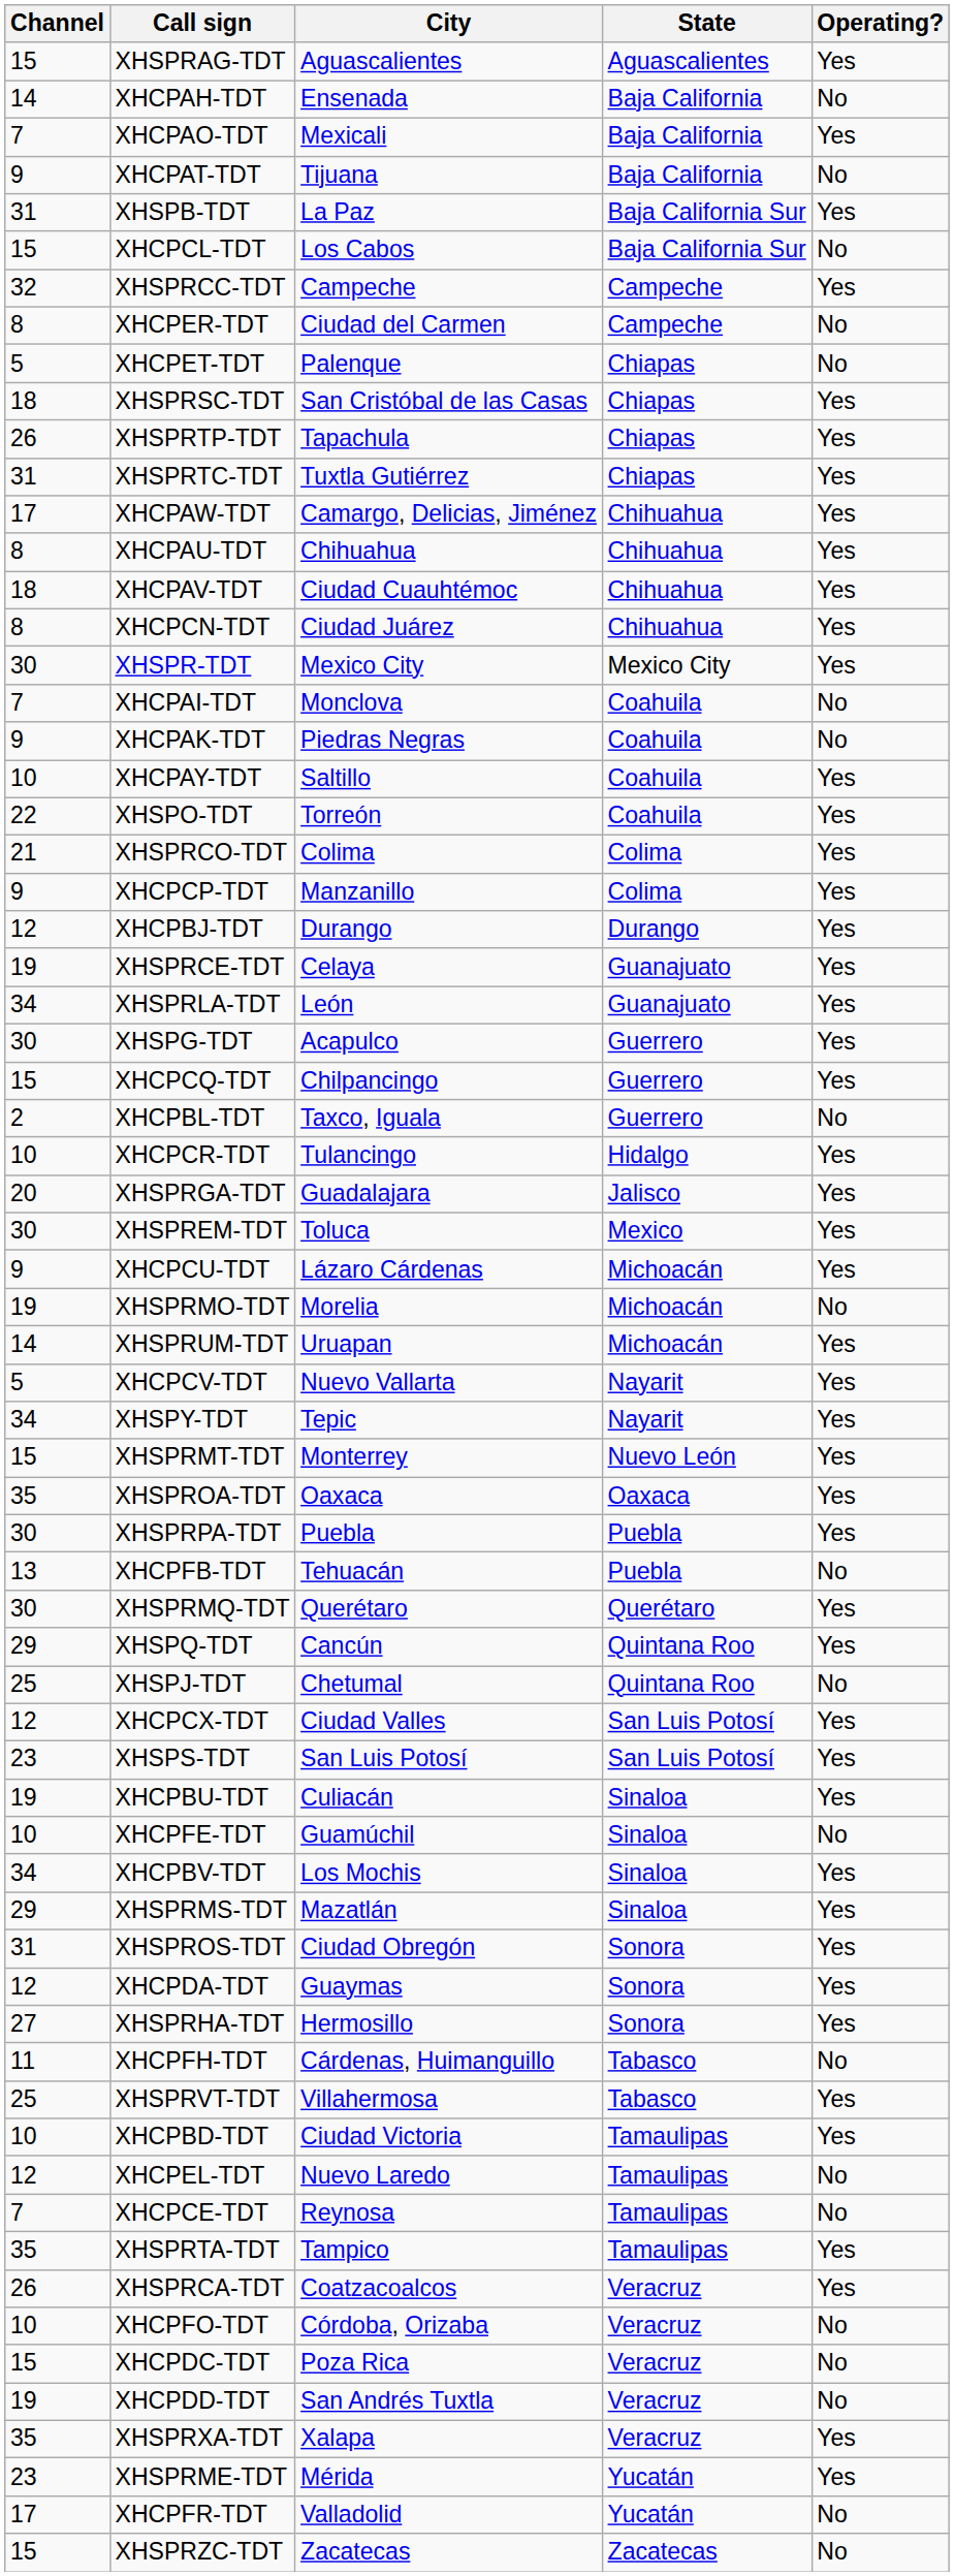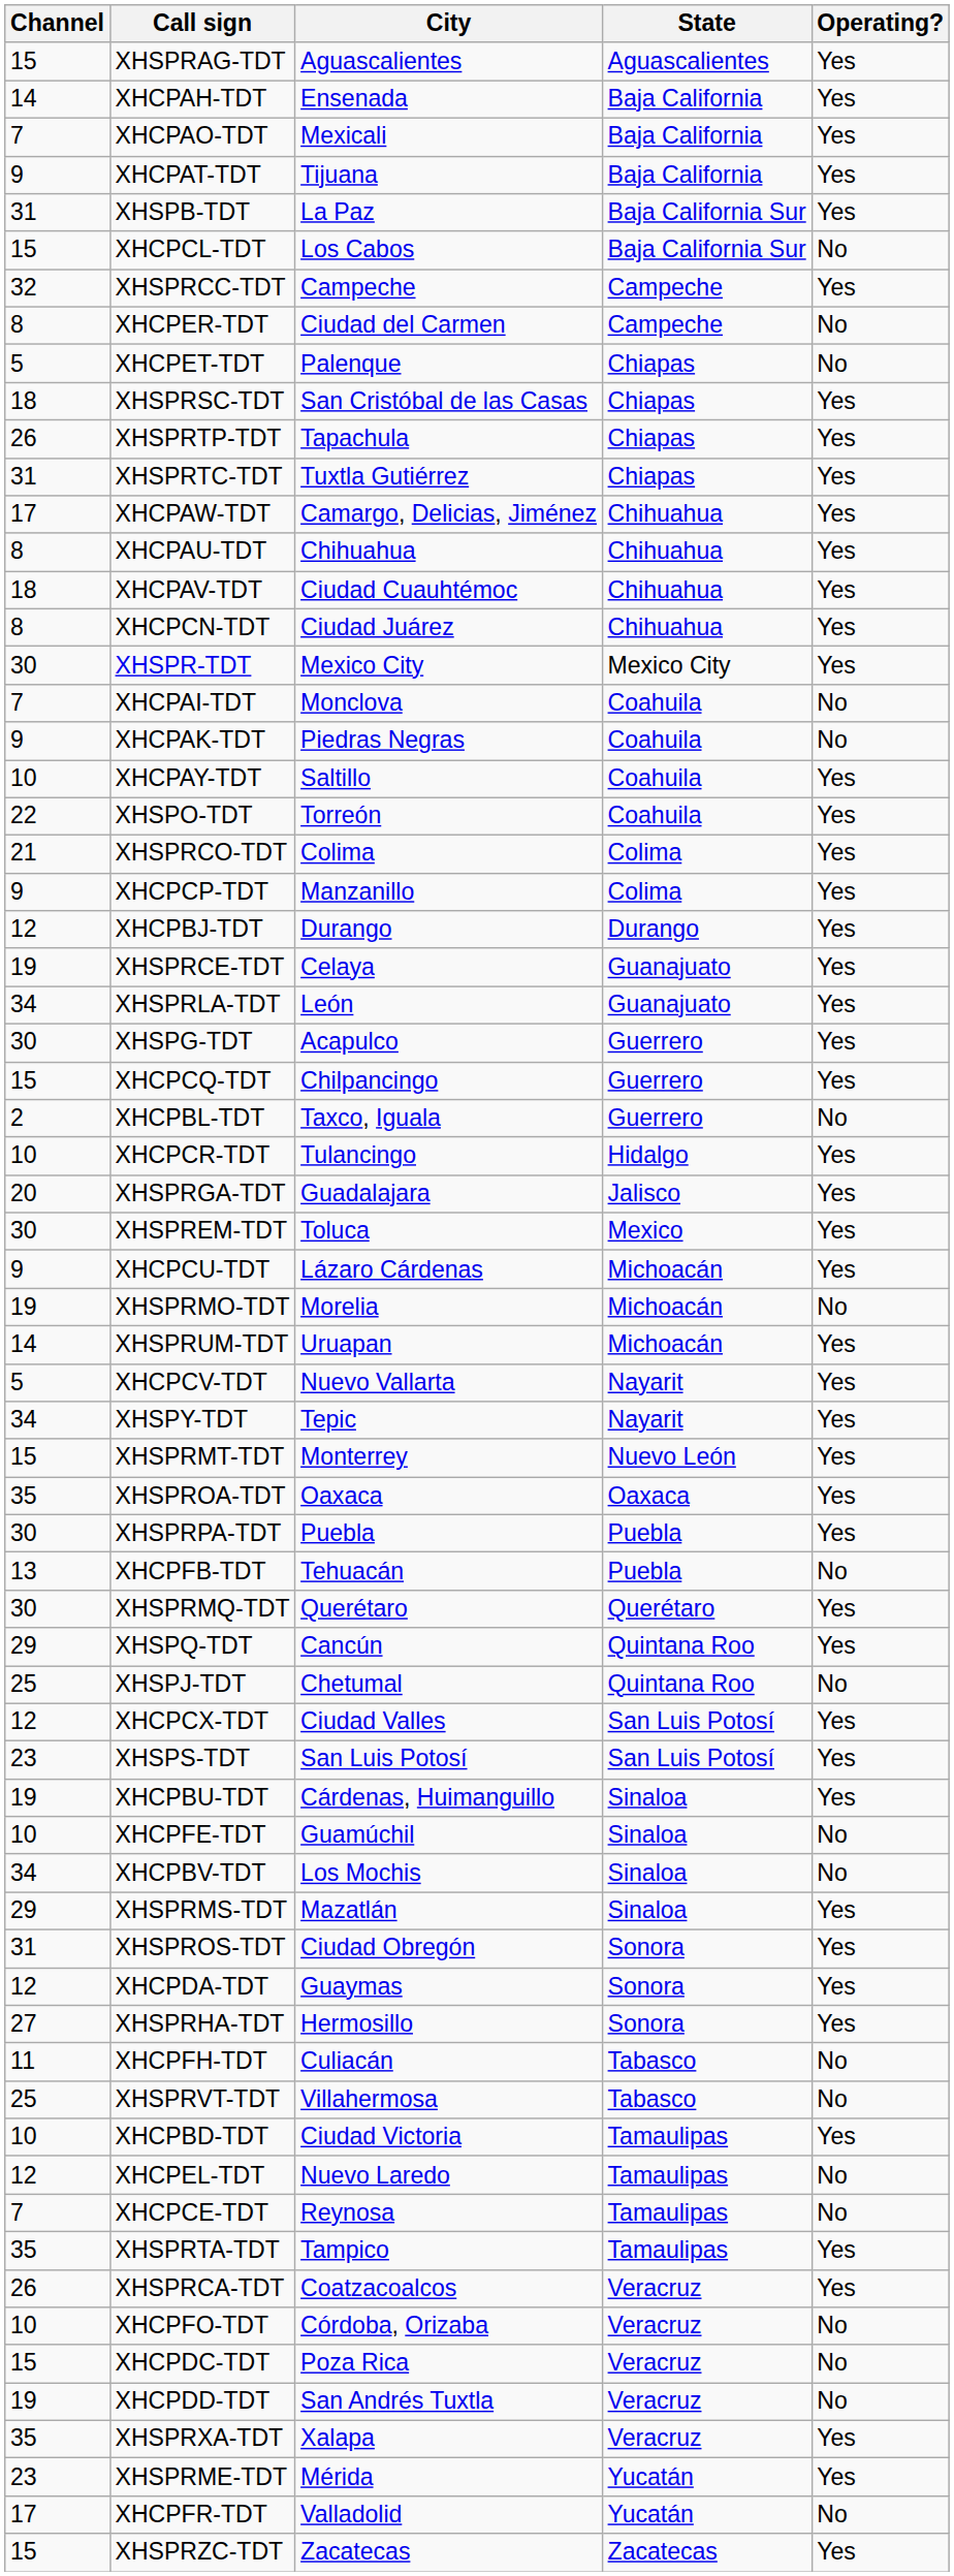 <table class="wikitable sortable">
 <tr>
 <th>Channel</th>
 <th>Call sign</th>
 <th>City</th>
 <th>State</th>
 <th>Operating?</th>
 </tr>
 <tr>
 <td>15</td>
 <td>XHSPRAG-TDT</td>
 <td><a href='#'>Aguascalientes</a></td>
 <td><a href='#'>Aguascalientes</a></td>
 <td>Yes</td>
 </tr>
 <tr>
 <td>14</td>
 <td>XHCPAH-TDT</td>
 <td><a href='#'>Ensenada</a></td>
 <td><a href='#'>Baja California</a></td>
-<td>No</td>
+<td>Yes</td>
 </tr>
 <tr>
 <td>7</td>
 <td>XHCPAO-TDT</td>
 <td><a href='#'>Mexicali</a></td>
 <td><a href='#'>Baja California</a></td>
 <td>Yes</td>
 </tr>
 <tr>
 <td>9</td>
 <td>XHCPAT-TDT</td>
 <td><a href='#'>Tijuana</a></td>
 <td><a href='#'>Baja California</a></td>
-<td>No</td>
+<td>Yes</td>
 </tr>
 <tr>
 <td>31</td>
 <td>XHSPB-TDT</td>
 <td><a href='#'>La Paz</a></td>
 <td><a href='#'>Baja California Sur</a></td>
 <td>Yes</td>
 </tr>
 <tr>
 <td>15</td>
 <td>XHCPCL-TDT</td>
 <td><a href='#'>Los Cabos</a></td>
 <td><a href='#'>Baja California Sur</a></td>
 <td>No</td>
 </tr>
 <tr>
 <td>32</td>
 <td>XHSPRCC-TDT</td>
 <td><a href='#'>Campeche</a></td>
 <td><a href='#'>Campeche</a></td>
 <td>Yes</td>
 </tr>
 <tr>
 <td>8</td>
 <td>XHCPER-TDT</td>
 <td><a href='#'>Ciudad del Carmen</a></td>
 <td><a href='#'>Campeche</a></td>
 <td>No</td>
 </tr>
 <tr>
 <td>5</td>
 <td>XHCPET-TDT</td>
 <td><a href='#'>Palenque</a></td>
 <td><a href='#'>Chiapas</a></td>
 <td>No</td>
 </tr>
 <tr>
 <td>18</td>
 <td>XHSPRSC-TDT</td>
 <td><a href='#'>San Cristóbal de las Casas</a></td>
 <td><a href='#'>Chiapas</a></td>
 <td>Yes</td>
 </tr>
 <tr>
 <td>26</td>
 <td>XHSPRTP-TDT</td>
 <td><a href='#'>Tapachula</a></td>
 <td><a href='#'>Chiapas</a></td>
 <td>Yes</td>
 </tr>
 <tr>
 <td>31</td>
 <td>XHSPRTC-TDT</td>
 <td><a href='#'>Tuxtla Gutiérrez</a></td>
 <td><a href='#'>Chiapas</a></td>
 <td>Yes</td>
 </tr>
 <tr>
 <td>17</td>
 <td>XHCPAW-TDT</td>
 <td><a href='#'>Camargo</a>, <a href='#'>Delicias</a>, <a href='#'>Jiménez</a></td>
 <td><a href='#'>Chihuahua</a></td>
 <td>Yes</td>
 </tr>
 <tr>
 <td>8</td>
 <td>XHCPAU-TDT</td>
 <td><a href='#'>Chihuahua</a></td>
 <td><a href='#'>Chihuahua</a></td>
 <td>Yes</td>
 </tr>
 <tr>
 <td>18</td>
 <td>XHCPAV-TDT</td>
 <td><a href='#'>Ciudad Cuauhtémoc</a></td>
 <td><a href='#'>Chihuahua</a></td>
 <td>Yes</td>
 </tr>
 <tr>
 <td>8</td>
 <td>XHCPCN-TDT</td>
 <td><a href='#'>Ciudad Juárez</a></td>
 <td><a href='#'>Chihuahua</a></td>
 <td>Yes</td>
 </tr>
 <tr>
 <td>30</td>
 <td><a href='#'>XHSPR-TDT</a></td>
 <td><a href='#'>Mexico City</a></td>
 <td>Mexico City</td>
 <td>Yes</td>
 </tr>
 <tr>
 <td>7</td>
 <td>XHCPAI-TDT</td>
 <td><a href='#'>Monclova</a></td>
 <td><a href='#'>Coahuila</a></td>
 <td>No</td>
 </tr>
 <tr>
 <td>9</td>
 <td>XHCPAK-TDT</td>
 <td><a href='#'>Piedras Negras</a></td>
 <td><a href='#'>Coahuila</a></td>
 <td>No</td>
 </tr>
 <tr>
 <td>10</td>
 <td>XHCPAY-TDT</td>
 <td><a href='#'>Saltillo</a></td>
 <td><a href='#'>Coahuila</a></td>
 <td>Yes</td>
 </tr>
 <tr>
 <td>22</td>
 <td>XHSPO-TDT</td>
 <td><a href='#'>Torreón</a></td>
 <td><a href='#'>Coahuila</a></td>
 <td>Yes</td>
 </tr>
 <tr>
 <td>21</td>
 <td>XHSPRCO-TDT</td>
 <td><a href='#'>Colima</a></td>
 <td><a href='#'>Colima</a></td>
 <td>Yes</td>
 </tr>
 <tr>
 <td>9</td>
 <td>XHCPCP-TDT</td>
 <td><a href='#'>Manzanillo</a></td>
 <td><a href='#'>Colima</a></td>
 <td>Yes</td>
 </tr>
 <tr>
 <td>12</td>
 <td>XHCPBJ-TDT</td>
 <td><a href='#'>Durango</a></td>
 <td><a href='#'>Durango</a></td>
 <td>Yes</td>
 </tr>
 <tr>
 <td>19</td>
 <td>XHSPRCE-TDT</td>
 <td><a href='#'>Celaya</a></td>
 <td><a href='#'>Guanajuato</a></td>
 <td>Yes</td>
 </tr>
 <tr>
 <td>34</td>
 <td>XHSPRLA-TDT</td>
 <td><a href='#'>León</a></td>
 <td><a href='#'>Guanajuato</a></td>
 <td>Yes</td>
 </tr>
 <tr>
 <td>30</td>
 <td>XHSPG-TDT</td>
 <td><a href='#'>Acapulco</a></td>
 <td><a href='#'>Guerrero</a></td>
 <td>Yes</td>
 </tr>
 <tr>
 <td>15</td>
 <td>XHCPCQ-TDT</td>
 <td><a href='#'>Chilpancingo</a></td>
 <td><a href='#'>Guerrero</a></td>
 <td>Yes</td>
 </tr>
 <tr>
 <td>2</td>
 <td>XHCPBL-TDT</td>
 <td><a href='#'>Taxco</a>, <a href='#'>Iguala</a></td>
 <td><a href='#'>Guerrero</a></td>
 <td>No</td>
 </tr>
 <tr>
 <td>10</td>
 <td>XHCPCR-TDT</td>
 <td><a href='#'>Tulancingo</a></td>
 <td><a href='#'>Hidalgo</a></td>
 <td>Yes</td>
 </tr>
 <tr>
 <td>20</td>
 <td>XHSPRGA-TDT</td>
 <td><a href='#'>Guadalajara</a></td>
 <td><a href='#'>Jalisco</a></td>
 <td>Yes</td>
 </tr>
 <tr>
 <td>30</td>
 <td>XHSPREM-TDT</td>
 <td><a href='#'>Toluca</a></td>
 <td><a href='#'>Mexico</a></td>
 <td>Yes</td>
 </tr>
 <tr>
 <td>9</td>
 <td>XHCPCU-TDT</td>
 <td><a href='#'>Lázaro Cárdenas</a></td>
 <td><a href='#'>Michoacán</a></td>
 <td>Yes</td>
 </tr>
 <tr>
 <td>19</td>
 <td>XHSPRMO-TDT</td>
 <td><a href='#'>Morelia</a></td>
 <td><a href='#'>Michoacán</a></td>
 <td>No</td>
 </tr>
 <tr>
 <td>14</td>
 <td>XHSPRUM-TDT</td>
 <td><a href='#'>Uruapan</a></td>
 <td><a href='#'>Michoacán</a></td>
 <td>Yes</td>
 </tr>
 <tr>
 <td>5</td>
 <td>XHCPCV-TDT</td>
 <td><a href='#'>Nuevo Vallarta</a></td>
 <td><a href='#'>Nayarit</a></td>
 <td>Yes</td>
 </tr>
 <tr>
 <td>34</td>
 <td>XHSPY-TDT</td>
 <td><a href='#'>Tepic</a></td>
 <td><a href='#'>Nayarit</a></td>
 <td>Yes</td>
 </tr>
 <tr>
 <td>15</td>
 <td>XHSPRMT-TDT</td>
 <td><a href='#'>Monterrey</a></td>
 <td><a href='#'>Nuevo León</a></td>
 <td>Yes</td>
 </tr>
 <tr>
 <td>35</td>
 <td>XHSPROA-TDT</td>
 <td><a href='#'>Oaxaca</a></td>
 <td><a href='#'>Oaxaca</a></td>
 <td>Yes</td>
 </tr>
 <tr>
 <td>30</td>
 <td>XHSPRPA-TDT</td>
 <td><a href='#'>Puebla</a></td>
 <td><a href='#'>Puebla</a></td>
 <td>Yes</td>
 </tr>
 <tr>
 <td>13</td>
 <td>XHCPFB-TDT</td>
 <td><a href='#'>Tehuacán</a></td>
 <td><a href='#'>Puebla</a></td>
 <td>No</td>
 </tr>
 <tr>
 <td>30</td>
 <td>XHSPRMQ-TDT</td>
 <td><a href='#'>Querétaro</a></td>
 <td><a href='#'>Querétaro</a></td>
 <td>Yes</td>
 </tr>
 <tr>
 <td>29</td>
 <td>XHSPQ-TDT</td>
 <td><a href='#'>Cancún</a></td>
 <td><a href='#'>Quintana Roo</a></td>
 <td>Yes</td>
 </tr>
 <tr>
 <td>25</td>
 <td>XHSPJ-TDT</td>
 <td><a href='#'>Chetumal</a></td>
 <td><a href='#'>Quintana Roo</a></td>
 <td>No</td>
 </tr>
 <tr>
 <td>12</td>
 <td>XHCPCX-TDT</td>
 <td><a href='#'>Ciudad Valles</a></td>
 <td><a href='#'>San Luis Potosí</a></td>
 <td>Yes</td>
 </tr>
 <tr>
 <td>23</td>
 <td>XHSPS-TDT</td>
 <td><a href='#'>San Luis Potosí</a></td>
 <td><a href='#'>San Luis Potosí</a></td>
 <td>Yes</td>
 </tr>
 <tr>
 <td>19</td>
 <td>XHCPBU-TDT</td>
-<td><a href='#'>Culiacán</a></td>
+<td><a href='#'>Cárdenas</a>, <a href='#'>Huimanguillo</a></td>
 <td><a href='#'>Sinaloa</a></td>
 <td>Yes</td>
 </tr>
 <tr>
 <td>10</td>
 <td>XHCPFE-TDT</td>
 <td><a href='#'>Guamúchil</a></td>
 <td><a href='#'>Sinaloa</a></td>
 <td>No</td>
 </tr>
 <tr>
 <td>34</td>
 <td>XHCPBV-TDT</td>
 <td><a href='#'>Los Mochis</a></td>
 <td><a href='#'>Sinaloa</a></td>
-<td>Yes</td>
+<td>No</td>
 </tr>
 <tr>
 <td>29</td>
 <td>XHSPRMS-TDT</td>
 <td><a href='#'>Mazatlán</a></td>
 <td><a href='#'>Sinaloa</a></td>
 <td>Yes</td>
 </tr>
 <tr>
 <td>31</td>
 <td>XHSPROS-TDT</td>
 <td><a href='#'>Ciudad Obregón</a></td>
 <td><a href='#'>Sonora</a></td>
 <td>Yes</td>
 </tr>
 <tr>
 <td>12</td>
 <td>XHCPDA-TDT</td>
 <td><a href='#'>Guaymas</a></td>
 <td><a href='#'>Sonora</a></td>
 <td>Yes</td>
 </tr>
 <tr>
 <td>27</td>
 <td>XHSPRHA-TDT</td>
 <td><a href='#'>Hermosillo</a></td>
 <td><a href='#'>Sonora</a></td>
 <td>Yes</td>
 </tr>
 <tr>
 <td>11</td>
 <td>XHCPFH-TDT</td>
-<td><a href='#'>Cárdenas</a>, <a href='#'>Huimanguillo</a></td>
+<td><a href='#'>Culiacán</a></td>
 <td><a href='#'>Tabasco</a></td>
 <td>No</td>
 </tr>
 <tr>
 <td>25</td>
 <td>XHSPRVT-TDT</td>
 <td><a href='#'>Villahermosa</a></td>
 <td><a href='#'>Tabasco</a></td>
-<td>Yes</td>
+<td>No</td>
 </tr>
 <tr>
 <td>10</td>
 <td>XHCPBD-TDT</td>
 <td><a href='#'>Ciudad Victoria</a></td>
 <td><a href='#'>Tamaulipas</a></td>
 <td>Yes</td>
 </tr>
 <tr>
 <td>12</td>
 <td>XHCPEL-TDT</td>
 <td><a href='#'>Nuevo Laredo</a></td>
 <td><a href='#'>Tamaulipas</a></td>
 <td>No</td>
 </tr>
 <tr>
 <td>7</td>
 <td>XHCPCE-TDT</td>
 <td><a href='#'>Reynosa</a></td>
 <td><a href='#'>Tamaulipas</a></td>
 <td>No</td>
 </tr>
 <tr>
 <td>35</td>
 <td>XHSPRTA-TDT</td>
 <td><a href='#'>Tampico</a></td>
 <td><a href='#'>Tamaulipas</a></td>
 <td>Yes</td>
 </tr>
 <tr>
 <td>26</td>
 <td>XHSPRCA-TDT</td>
 <td><a href='#'>Coatzacoalcos</a></td>
 <td><a href='#'>Veracruz</a></td>
 <td>Yes</td>
 </tr>
 <tr>
 <td>10</td>
 <td>XHCPFO-TDT</td>
 <td><a href='#'>Córdoba</a>, <a href='#'>Orizaba</a></td>
 <td><a href='#'>Veracruz</a></td>
 <td>No</td>
 </tr>
 <tr>
 <td>15</td>
 <td>XHCPDC-TDT</td>
 <td><a href='#'>Poza Rica</a></td>
 <td><a href='#'>Veracruz</a></td>
 <td>No</td>
 </tr>
 <tr>
 <td>19</td>
 <td>XHCPDD-TDT</td>
 <td><a href='#'>San Andrés Tuxtla</a></td>
 <td><a href='#'>Veracruz</a></td>
 <td>No</td>
 </tr>
 <tr>
 <td>35</td>
 <td>XHSPRXA-TDT</td>
 <td><a href='#'>Xalapa</a></td>
 <td><a href='#'>Veracruz</a></td>
 <td>Yes</td>
 </tr>
 <tr>
 <td>23</td>
 <td>XHSPRME-TDT</td>
 <td><a href='#'>Mérida</a></td>
 <td><a href='#'>Yucatán</a></td>
 <td>Yes</td>
 </tr>
 <tr>
 <td>17</td>
 <td>XHCPFR-TDT</td>
 <td><a href='#'>Valladolid</a></td>
 <td><a href='#'>Yucatán</a></td>
 <td>No</td>
 </tr>
 <tr>
 <td>15</td>
 <td>XHSPRZC-TDT</td>
 <td><a href='#'>Zacatecas</a></td>
 <td><a href='#'>Zacatecas</a></td>
-<td>No</td>
+<td>Yes</td>
 </tr>
 </table>
